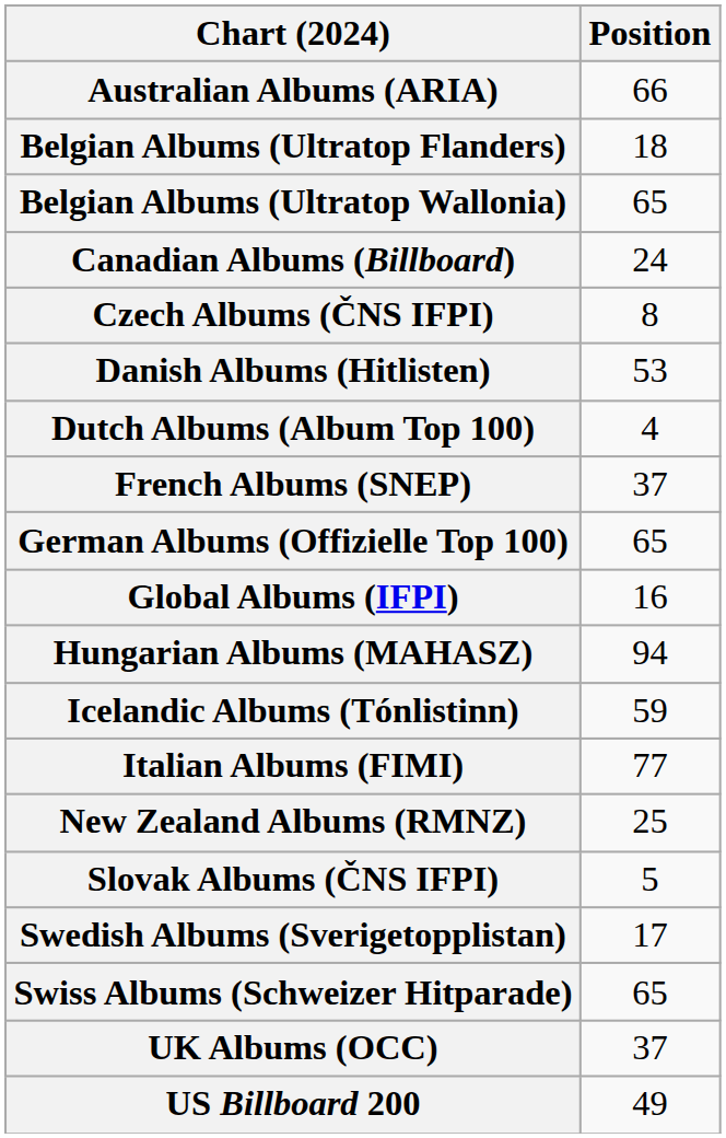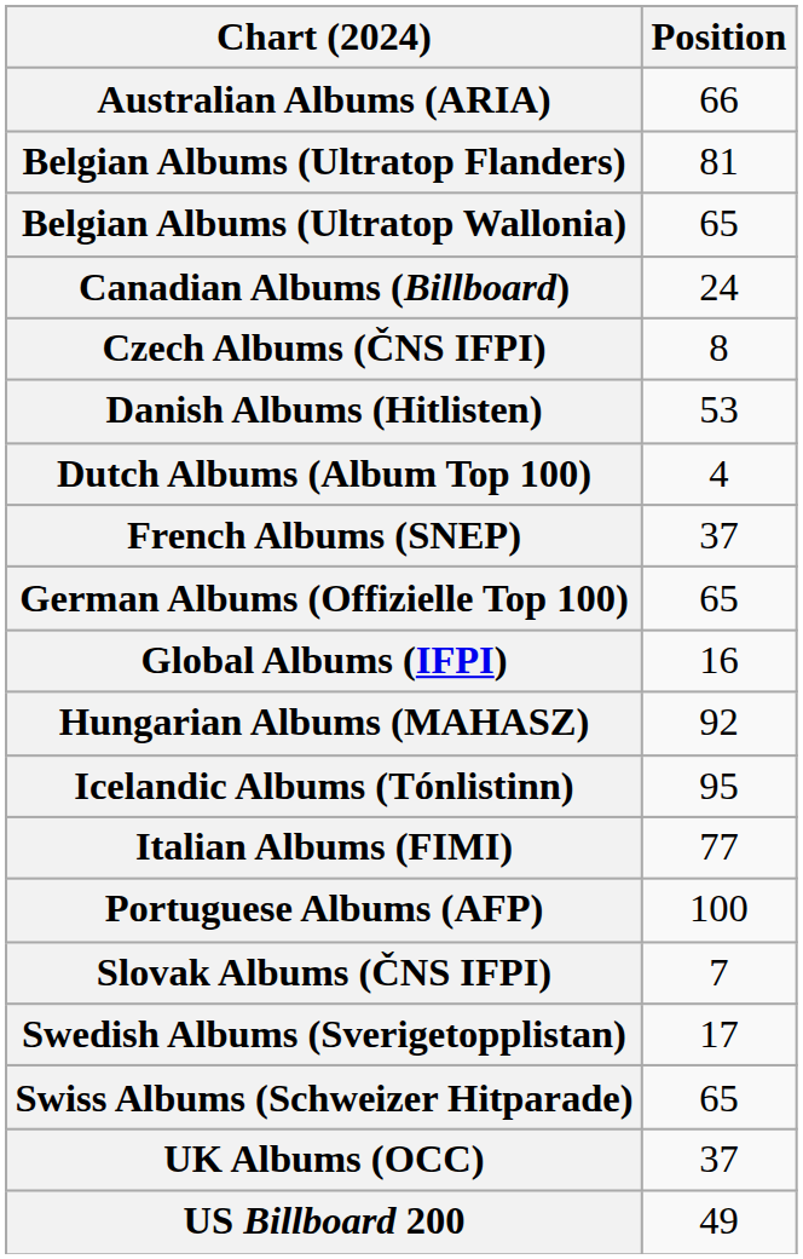 <table class="wikitable sortable plainrowheaders" style="text-align:center">
 <tr>
 <th scope="col">Chart (2024)</th>
 <th scope="col">Position</th>
 </tr>
 <tr>
 <th scope="row">Australian Albums (ARIA)</th>
 <td>66</td>
 </tr>
 <tr>
 <th scope="row">Belgian Albums (Ultratop Flanders)</th>
-<td>18</td>
+<td>81</td>
 </tr>
 <tr>
 <th scope="row">Belgian Albums (Ultratop Wallonia)</th>
 <td>65</td>
 </tr>
 <tr>
 <th scope="row">Canadian Albums (<em>Billboard</em>)</th>
 <td>24</td>
 </tr>
 <tr>
 <th scope="row">Czech Albums (ČNS IFPI)</th>
 <td>8</td>
 </tr>
 <tr>
 <th scope="row">Danish Albums (Hitlisten)</th>
 <td>53</td>
 </tr>
 <tr>
 <th scope="row">Dutch Albums (Album Top 100)</th>
 <td>4</td>
 </tr>
 <tr>
 <th scope="row">French Albums (SNEP)</th>
 <td>37</td>
 </tr>
 <tr>
 <th scope="row">German Albums (Offizielle Top 100)</th>
 <td>65</td>
 </tr>
 <tr>
 <th scope="row">Global Albums (<a href='#'>IFPI</a>)</th>
 <td>16</td>
 </tr>
 <tr>
 <th scope="row">Hungarian Albums (MAHASZ)</th>
-<td>94</td>
+<td>92</td>
 </tr>
 <tr>
 <th scope="row">Icelandic Albums (Tónlistinn)</th>
-<td>59</td>
+<td>95</td>
 </tr>
 <tr>
 <th scope="row">Italian Albums (FIMI)</th>
 <td>77</td>
 </tr>
 <tr>
-<th scope="row">New Zealand Albums (RMNZ)</th>
-<td>25</td>
+<th scope="row">Portuguese Albums (AFP)</th>
+<td>100</td>
 </tr>
 <tr>
 <th scope="row">Slovak Albums (ČNS IFPI)</th>
-<td>5</td>
+<td>7</td>
 </tr>
 <tr>
 <th scope="row">Swedish Albums (Sverigetopplistan)</th>
 <td>17</td>
 </tr>
 <tr>
 <th scope="row">Swiss Albums (Schweizer Hitparade)</th>
 <td>65</td>
 </tr>
 <tr>
 <th scope="row">UK Albums (OCC)</th>
 <td>37</td>
 </tr>
 <tr>
 <th scope="row">US <em>Billboard</em> 200</th>
 <td>49</td>
 </tr>
 </table>
